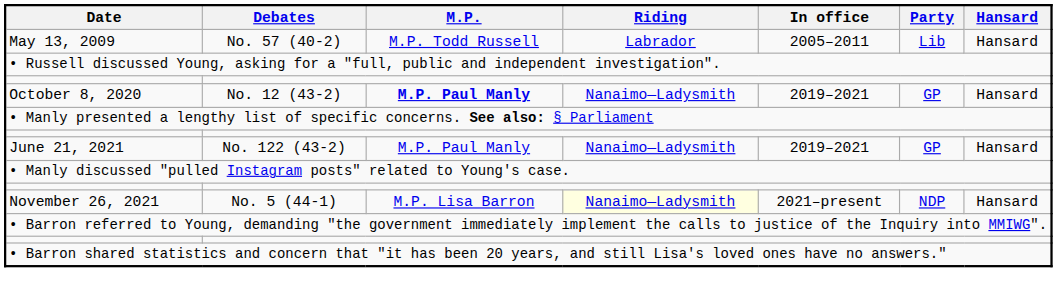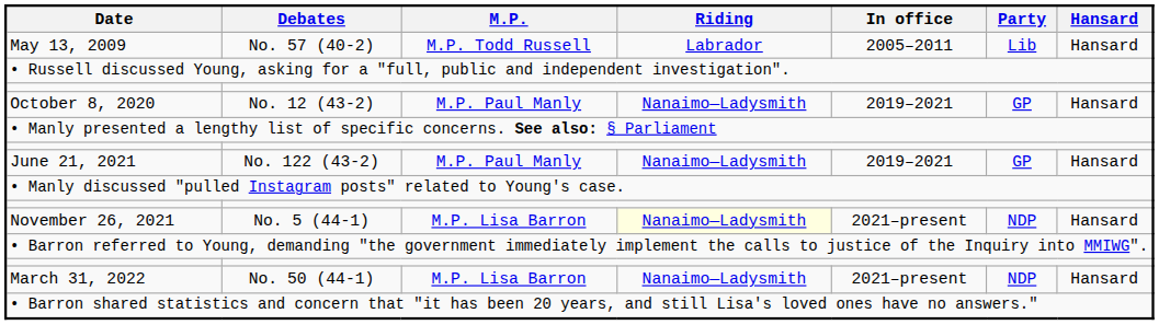 <table class=wikitable style="text-align:center; border:2px solid black;">
 <tr>
 <th>Date</th>
 <th><a href='#'>Debates</a></th>
 <th><a href='#'>M.P.</a></th>
 <th><a href='#'>Riding</a></th>
 <th>In office</th>
 <th><a href='#'>Party</a></th>
 <th><a href='#'>Hansard</a></th>
 </tr>
 <tr>
 <td style="text-align: left;">May 13, 2009</td>
 <td>No. 57 (40-2)</td>
 <td><a href='#'>M.P. Todd Russell</a></td>
 <td><a href='#'>Labrador</a></td>
 <td>2005–2011</td>
 <td><a href='#'>Lib</a></td>
 <td>Hansard</td>
 </tr>
 <tr>
 <td colspan=7 style="text-align: left; font-size:95%;">• Russell discussed Young, asking for a "full, public and independent investigation".</td>
 </tr>
 <tr>
 <td></td>
 </tr>
 <tr>
 <td style="text-align: left;">October 8, 2020</td>
 <td>No. 12 (43-2)</td>
-<td><strong><a href='#'>M.P. Paul Manly</a></strong></td>
+<td><a href='#'>M.P. Paul Manly</a></td>
 <td><a href='#'>Nanaimo—Ladysmith</a></td>
 <td>2019–2021</td>
 <td><a href='#'>GP</a></td>
 <td>Hansard</td>
 </tr>
 <tr>
 <td colspan=7 style="text-align: left; font-size:95%;">• Manly presented a lengthy list of specific concerns.  <strong>See also:</strong> <a href='#'>§ Parliament</a></td>
 </tr>
 <tr>
 <td></td>
 </tr>
 <tr>
 <td style="text-align: left;">June 21, 2021</td>
 <td>No. 122 (43-2)</td>
 <td><a href='#'>M.P. Paul Manly</a></td>
 <td><a href='#'>Nanaimo—Ladysmith</a></td>
 <td>2019–2021</td>
 <td><a href='#'>GP</a></td>
 <td>Hansard</td>
 </tr>
 <tr>
 <td colspan=7 style="text-align: left; font-size:95%;">• Manly discussed "pulled <a href='#'>Instagram</a> posts" related to Young's case.</td>
 </tr>
 <tr>
 <td></td>
 </tr>
 <tr>
 <td style="text-align: left;">November 26, 2021</td>
 <td>No. 5 (44-1)</td>
 <td><a href='#'>M.P. Lisa Barron</a></td>
 <td style="background: lightyellow;"><a href='#'>Nanaimo—Ladysmith</a></td>
 <td>2021–present</td>
 <td><a href='#'>NDP</a></td>
 <td>Hansard</td>
 </tr>
 <tr>
 <td colspan=7 style="text-align:left; font-size:95%;">• Barron referred to Young, demanding "the government immediately implement the calls to justice of the Inquiry into <a href='#'>MMIWG</a>".</td>
 </tr>
 <tr>
 <td></td>
 </tr>
 <tr>
+<td style="text-align: left;">March 31, 2022</td>
+<td>No. 50 (44-1)</td>
+<td><a href='#'>M.P. Lisa Barron</a></td>
+<td><a href='#'>Nanaimo—Ladysmith</a></td>
+<td>2021–present</td>
+<td><a href='#'>NDP</a></td>
+<td>Hansard</td>
+</tr>
+<tr>
 <td colspan=7 style="text-align: left; font-size:95%;">• Barron shared statistics and concern that "it has been 20 years, and still Lisa's loved ones have no answers."</td>
 </tr>
 </table>
